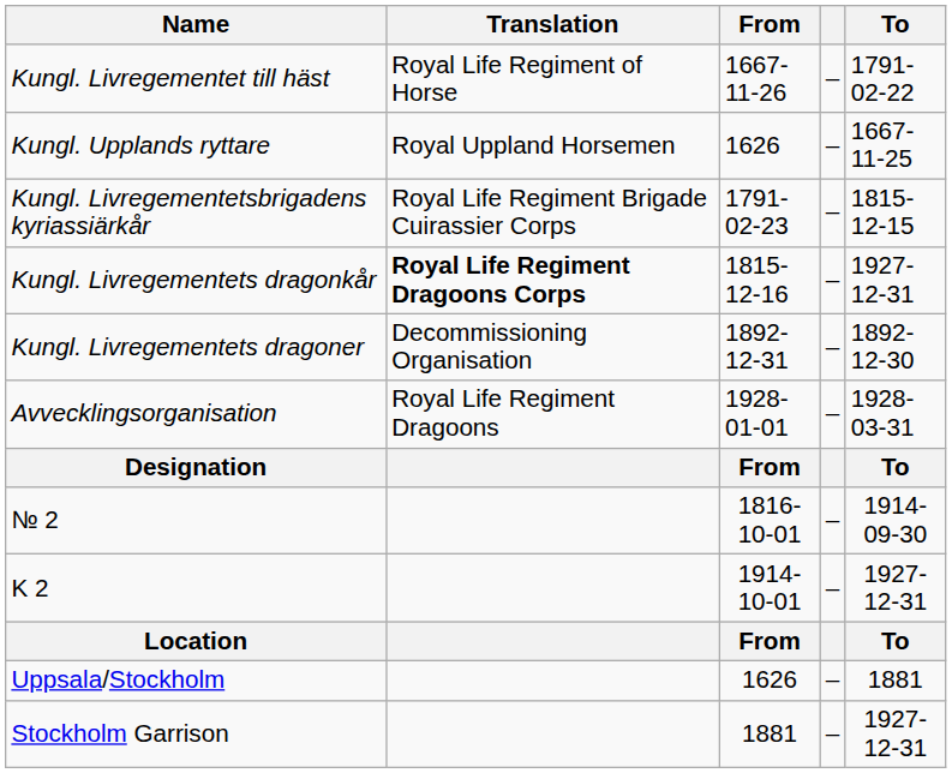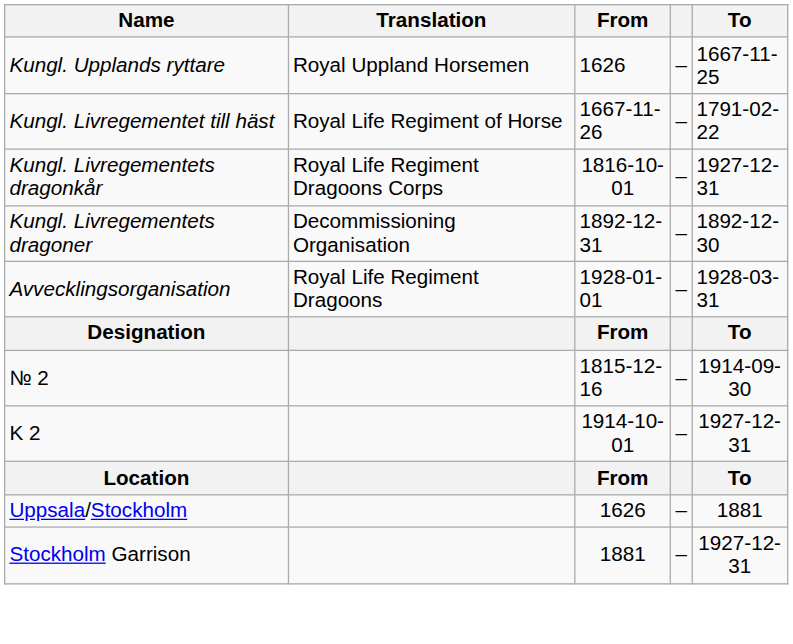 <table class="wikitable">
 <tr>
 <th style="font-weight:bold;">Name</th>
 <th style="font-weight:bold;">Translation</th>
 <th style="text-align: center; font-weight:bold;">From</th>
 <th></th>
 <th style="text-align: center; font-weight:bold;">To</th>
 </tr>
 <tr>
+<td style="font-style:italic;">Kungl. Upplands ryttare</td>
+<td>Royal Uppland Horsemen</td>
+<td>1626</td>
+<td>–</td>
+<td>1667-11-25</td>
+</tr>
+<tr>
 <td style="font-style:italic;">Kungl. Livregementet till häst</td>
 <td>Royal Life Regiment of Horse</td>
 <td>1667-11-26</td>
 <td>–</td>
 <td>1791-02-22</td>
 </tr>
 <tr>
-<td style="font-style:italic;">Kungl. Upplands ryttare</td>
-<td>Royal Uppland Horsemen</td>
-<td>1626</td>
-<td>–</td>
-<td>1667-11-25</td>
-</tr>
-<tr>
-<td style="font-style:italic;">Kungl. Livregementetsbrigadens kyriassiärkår</td>
-<td>Royal Life Regiment Brigade Cuirassier Corps</td>
-<td>1791-02-23</td>
-<td>–</td>
-<td>1815-12-15</td>
-</tr>
-<tr>
 <td style="font-style:italic;">Kungl. Livregementets dragonkår</td>
-<td><strong>Royal Life Regiment Dragoons Corps</strong></td>
-<td>1815-12-16</td>
+<td>Royal Life Regiment Dragoons Corps</td>
+<td style="text-align: center;">1816-10-01</td>
 <td>–</td>
 <td>1927-12-31</td>
 </tr>
 <tr>
 <td style="font-style:italic;">Kungl. Livregementets dragoner</td>
 <td>Decommissioning Organisation</td>
 <td>1892-12-31</td>
 <td>–</td>
 <td>1892-12-30</td>
 </tr>
 <tr>
 <td style="font-style:italic;">Avvecklingsorganisation</td>
 <td>Royal Life Regiment Dragoons</td>
 <td>1928-01-01</td>
 <td>–</td>
 <td>1928-03-31</td>
 </tr>
 <tr>
 <th style="font-weight:bold;">Designation</th>
 <th style="font-weight:bold;"></th>
 <th style="text-align: center; font-weight:bold;">From</th>
 <th></th>
 <th style="text-align: center; font-weight:bold;">To</th>
 </tr>
 <tr>
 <td>№ 2</td>
 <td></td>
-<td style="text-align: center;">1816-10-01</td>
+<td>1815-12-16</td>
 <td style="text-align: center;">–</td>
 <td style="text-align: center;">1914-09-30</td>
 </tr>
 <tr>
 <td>K 2</td>
 <td></td>
 <td style="text-align: center;">1914-10-01</td>
 <td style="text-align: center;">–</td>
 <td style="text-align: center;">1927-12-31</td>
 </tr>
 <tr>
 <th style="font-weight:bold;">Location</th>
 <th style="font-weight:bold;"></th>
 <th style="text-align: center; font-weight:bold;">From</th>
 <th></th>
 <th style="text-align: center; font-weight:bold;">To</th>
 </tr>
 <tr>
 <td><a href='#'>Uppsala</a>/<a href='#'>Stockholm</a></td>
 <td></td>
 <td style="text-align: center;">1626</td>
 <td style="text-align: center;">–</td>
 <td style="text-align: center;">1881</td>
 </tr>
 <tr>
 <td><a href='#'>Stockholm</a> Garrison</td>
 <td></td>
 <td style="text-align: center;">1881</td>
 <td style="text-align: center;">–</td>
 <td style="text-align: center;">1927-12-31</td>
 </tr>
 </table>
